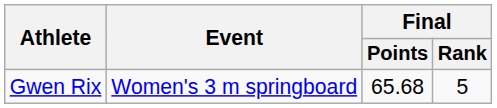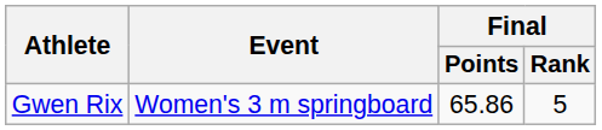 <table class=wikitable style=font-size:90%>
 <tr>
 <th rowspan=2>Athlete</th>
 <th rowspan=2>Event</th>
 <th colspan=2>Final</th>
 </tr>
 <tr style=font-size:95%>
 <th>Points</th>
 <th>Rank</th>
 </tr>
 <tr align=center>
 <td align=left><a href='#'>Gwen Rix</a></td>
 <td align=left><a href='#'>Women's 3 m springboard</a></td>
-<td>65.68</td>
+<td>65.86</td>
 <td>5</td>
 </tr>
 </table>
